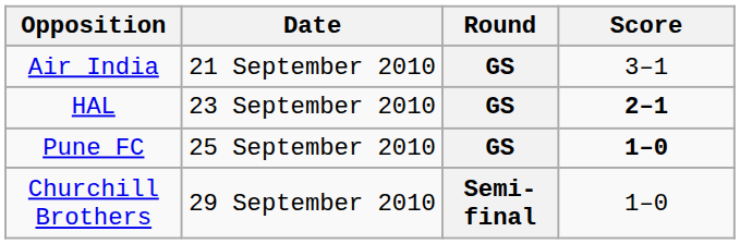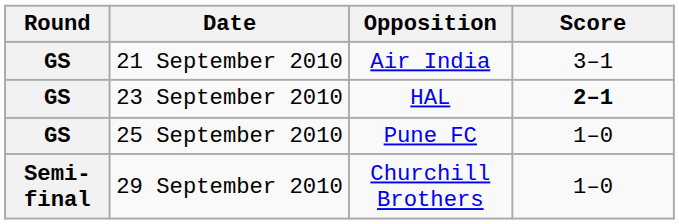 <table class="wikitable plainrowheaders" style="text-align:center;margin-left:1em;float:right;font-size:90%;">
 <tr>
+<th scope=col width="50">Round</th>
+<th scope=col width="120">Date</th>
 <th scope=col width="80">Opposition</th>
-<th scope=col width="120">Date</th>
-<th scope=col width="50">Round</th>
 <th scope=col width="80">Score</th>
 </tr>
 <tr>
+<th scope=row style="text-align:center">GS</th>
+<td>21 September 2010</td>
 <td><a href='#'>Air India</a></td>
-<td>21 September 2010</td>
-<th scope=row style="text-align:center">GS</th>
 <td>3–1</td>
 </tr>
 <tr>
+<th scope=row style="text-align:center">GS</th>
+<td>23 September 2010</td>
 <td><a href='#'>HAL</a></td>
-<td>23 September 2010</td>
-<th scope=row style="text-align:center">GS</th>
 <td><strong>2–1</strong></td>
 </tr>
 <tr>
+<th scope=row style="text-align:center">GS</th>
+<td>25 September 2010</td>
 <td><a href='#'>Pune FC</a></td>
-<td>25 September 2010</td>
-<th scope=row style="text-align:center">GS</th>
-<td><strong>1–0</strong></td>
+<td>1–0</td>
 </tr>
 <tr>
+<th scope=row style="text-align:center">Semi-final</th>
+<td>29 September 2010</td>
 <td><a href='#'>Churchill Brothers</a></td>
-<td>29 September 2010</td>
-<th scope=row style="text-align:center">Semi-final</th>
 <td>1–0</td>
 </tr>
 </table>
